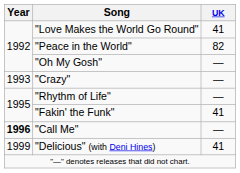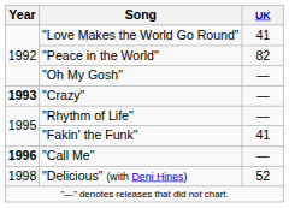 <table class="wikitable">
 <tr>
 <th>Year</th>
 <th>Song</th>
 <th style="width:45px;"><small><a href='#'>UK</a></small><br></th>
 </tr>
 <tr>
 <td rowspan="3">1992</td>
 <td>"Love Makes the World Go Round"</td>
 <td align=center>41</td>
 </tr>
 <tr>
 <td>"Peace in the World"</td>
 <td align=center>82</td>
 </tr>
 <tr>
 <td>"Oh My Gosh"</td>
 <td align=center>—</td>
 </tr>
 <tr>
-<td>1993</td>
+<td><strong>1993</strong></td>
 <td>"Crazy"</td>
 <td align=center>—</td>
 </tr>
 <tr>
 <td rowspan="2">1995</td>
 <td>"Rhythm of Life"</td>
 <td align=center>—</td>
 </tr>
 <tr>
 <td>"Fakin' the Funk"</td>
 <td align=center>41</td>
 </tr>
 <tr>
 <td><strong>1996</strong></td>
 <td>"Call Me"</td>
 <td align=center>—</td>
 </tr>
 <tr>
-<td>1999</td>
+<td>1998</td>
 <td>"Delicious" <small>(with <a href='#'>Deni Hines</a>)</small></td>
-<td align=center>41</td>
+<td align=center>52</td>
 </tr>
 <tr>
 <td colspan="7" style="text-align:center; font-size:9pt;">"—" denotes releases that did not chart.</td>
 </tr>
 </table>
